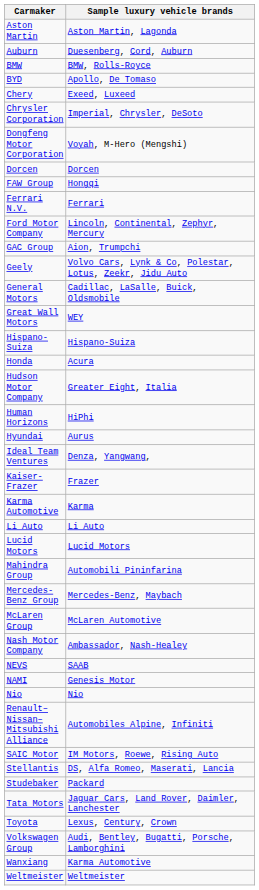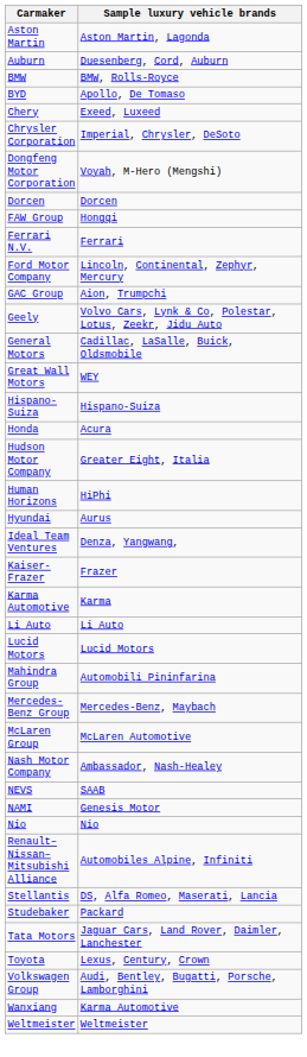 <table class="wikitable" style="font-size:90%">
 <tr>
 <th width=60px>Carmaker</th>
 <th width=250px>Sample luxury vehicle brands</th>
 </tr>
 <tr>
 <td><a href='#'>Aston Martin</a></td>
 <td><a href='#'>Aston Martin</a>, <a href='#'>Lagonda</a></td>
 </tr>
 <tr>
 <td><a href='#'>Auburn</a></td>
 <td><a href='#'>Duesenberg</a>, <a href='#'>Cord</a>, <a href='#'>Auburn</a></td>
 </tr>
 <tr>
 <td><a href='#'>BMW</a></td>
 <td><a href='#'>BMW</a>, <a href='#'>Rolls-Royce</a></td>
 </tr>
 <tr>
 <td><a href='#'>BYD</a></td>
 <td><a href='#'>Apollo</a>, <a href='#'>De Tomaso</a></td>
 </tr>
 <tr>
 <td><a href='#'>Chery</a></td>
 <td><a href='#'>Exeed</a>, <a href='#'>Luxeed</a></td>
 </tr>
 <tr>
 <td><a href='#'>Chrysler Corporation</a></td>
 <td><a href='#'>Imperial</a>, <a href='#'>Chrysler</a>, <a href='#'>DeSoto</a></td>
 </tr>
 <tr>
 <td><a href='#'>Dongfeng Motor Corporation</a></td>
 <td><a href='#'>Voyah</a>, M-Hero (Mengshi)</td>
 </tr>
 <tr>
 <td><a href='#'>Dorcen</a></td>
 <td><a href='#'>Dorcen</a></td>
 </tr>
 <tr>
 <td><a href='#'>FAW Group</a></td>
 <td><a href='#'>Hongqi</a></td>
 </tr>
 <tr>
 <td><a href='#'>Ferrari N.V.</a></td>
 <td><a href='#'>Ferrari</a></td>
 </tr>
 <tr>
 <td><a href='#'>Ford Motor Company</a></td>
 <td><a href='#'>Lincoln</a>, <a href='#'>Continental</a>, <a href='#'>Zephyr</a>, <a href='#'>Mercury</a></td>
 </tr>
 <tr>
 <td><a href='#'>GAC Group</a></td>
 <td><a href='#'>Aion</a>, <a href='#'>Trumpchi</a></td>
 </tr>
 <tr>
 <td><a href='#'>Geely</a></td>
 <td><a href='#'>Volvo Cars</a>, <a href='#'>Lynk & Co</a>, <a href='#'>Polestar</a>, <a href='#'>Lotus</a>, <a href='#'>Zeekr</a>, <a href='#'>Jidu Auto</a></td>
 </tr>
 <tr>
 <td><a href='#'>General Motors</a></td>
 <td><a href='#'>Cadillac</a>, <a href='#'>LaSalle</a>, <a href='#'>Buick</a>, <a href='#'>Oldsmobile</a></td>
 </tr>
 <tr>
 <td><a href='#'>Great Wall Motors</a></td>
 <td><a href='#'>WEY</a></td>
 </tr>
 <tr>
 <td><a href='#'>Hispano-Suiza</a></td>
 <td><a href='#'>Hispano-Suiza</a></td>
 </tr>
 <tr>
 <td><a href='#'>Honda</a></td>
 <td><a href='#'>Acura</a></td>
 </tr>
 <tr>
 <td><a href='#'>Hudson Motor Company</a></td>
 <td><a href='#'>Greater Eight</a>, <a href='#'>Italia</a></td>
 </tr>
 <tr>
 <td><a href='#'>Human Horizons</a></td>
 <td><a href='#'>HiPhi</a></td>
 </tr>
 <tr>
 <td><a href='#'>Hyundai</a></td>
 <td><a href='#'>Aurus</a></td>
 </tr>
 <tr>
 <td><a href='#'>Ideal Team Ventures</a></td>
 <td><a href='#'>Denza</a>, <a href='#'>Yangwang</a>,</td>
 </tr>
 <tr>
 <td><a href='#'>Kaiser-Frazer</a></td>
 <td><a href='#'>Frazer</a></td>
 </tr>
 <tr>
 <td><a href='#'>Karma Automotive</a></td>
 <td><a href='#'>Karma</a></td>
 </tr>
 <tr>
 <td><a href='#'>Li Auto</a></td>
 <td><a href='#'>Li Auto</a></td>
 </tr>
 <tr>
 <td><a href='#'>Lucid Motors</a></td>
 <td><a href='#'>Lucid Motors</a></td>
 </tr>
 <tr>
 <td><a href='#'>Mahindra Group</a></td>
 <td><a href='#'>Automobili Pininfarina</a></td>
 </tr>
 <tr>
 <td><a href='#'>Mercedes-Benz Group</a></td>
 <td><a href='#'>Mercedes-Benz</a>, <a href='#'>Maybach</a></td>
 </tr>
 <tr>
 <td><a href='#'>McLaren Group</a></td>
 <td><a href='#'>McLaren Automotive</a></td>
 </tr>
 <tr>
 <td><a href='#'>Nash Motor Company</a></td>
 <td><a href='#'>Ambassador</a>, <a href='#'>Nash-Healey</a></td>
 </tr>
 <tr>
 <td><a href='#'>NEVS</a></td>
 <td><a href='#'>SAAB</a></td>
 </tr>
 <tr>
 <td><a href='#'>NAMI</a></td>
 <td><a href='#'>Genesis Motor</a></td>
 </tr>
 <tr>
 <td><a href='#'>Nio</a></td>
 <td><a href='#'>Nio</a></td>
 </tr>
 <tr>
 <td><a href='#'>Renault–Nissan–Mitsubishi Alliance</a></td>
 <td><a href='#'>Automobiles Alpine</a>, <a href='#'>Infiniti</a></td>
 </tr>
 <tr>
-<td><a href='#'>SAIC Motor</a></td>
-<td><a href='#'>IM Motors</a>, <a href='#'>Roewe</a>, <a href='#'>Rising Auto</a></td>
-</tr>
-<tr>
 <td><a href='#'>Stellantis</a></td>
 <td><a href='#'>DS</a>, <a href='#'>Alfa Romeo</a>, <a href='#'>Maserati</a>, <a href='#'>Lancia</a></td>
 </tr>
 <tr>
 <td><a href='#'>Studebaker</a></td>
 <td><a href='#'>Packard</a></td>
 </tr>
 <tr>
 <td><a href='#'>Tata Motors</a></td>
 <td><a href='#'>Jaguar Cars</a>, <a href='#'>Land Rover</a>, <a href='#'>Daimler</a>, <a href='#'>Lanchester</a></td>
 </tr>
 <tr>
 <td><a href='#'>Toyota</a></td>
 <td><a href='#'>Lexus</a>, <a href='#'>Century</a>, <a href='#'>Crown</a></td>
 </tr>
 <tr>
 <td><a href='#'>Volkswagen Group</a></td>
 <td><a href='#'>Audi</a>, <a href='#'>Bentley</a>, <a href='#'>Bugatti</a>, <a href='#'>Porsche</a>, <a href='#'>Lamborghini</a></td>
 </tr>
 <tr>
 <td><a href='#'>Wanxiang</a></td>
 <td><a href='#'>Karma Automotive</a></td>
 </tr>
 <tr>
 <td><a href='#'>Weltmeister</a></td>
 <td><a href='#'>Weltmeister</a></td>
 </tr>
 </table>
